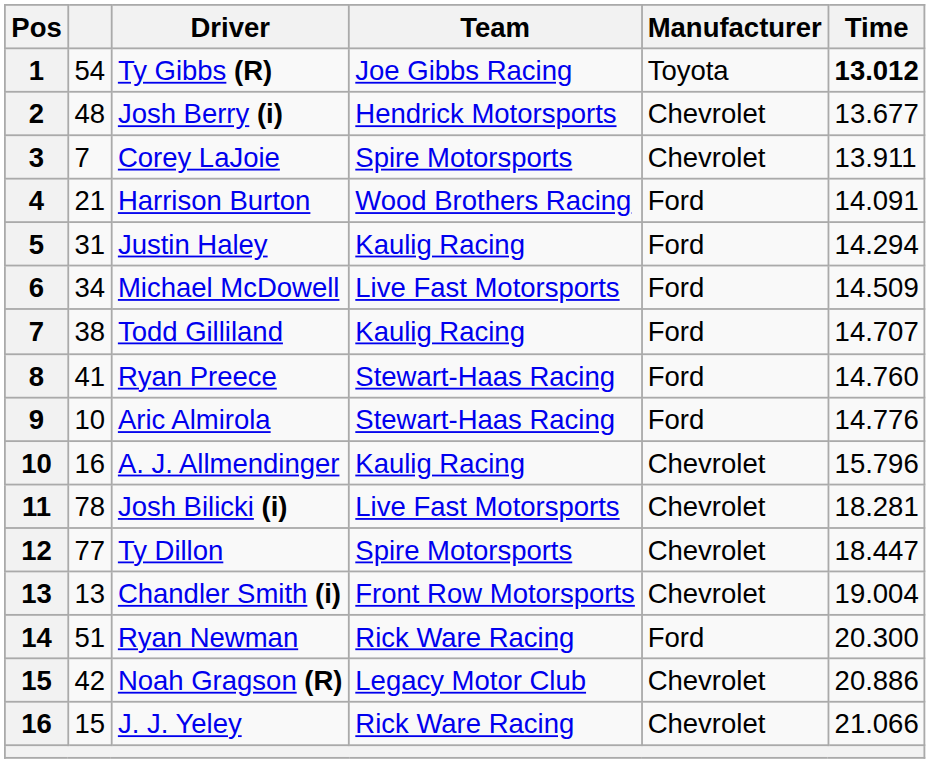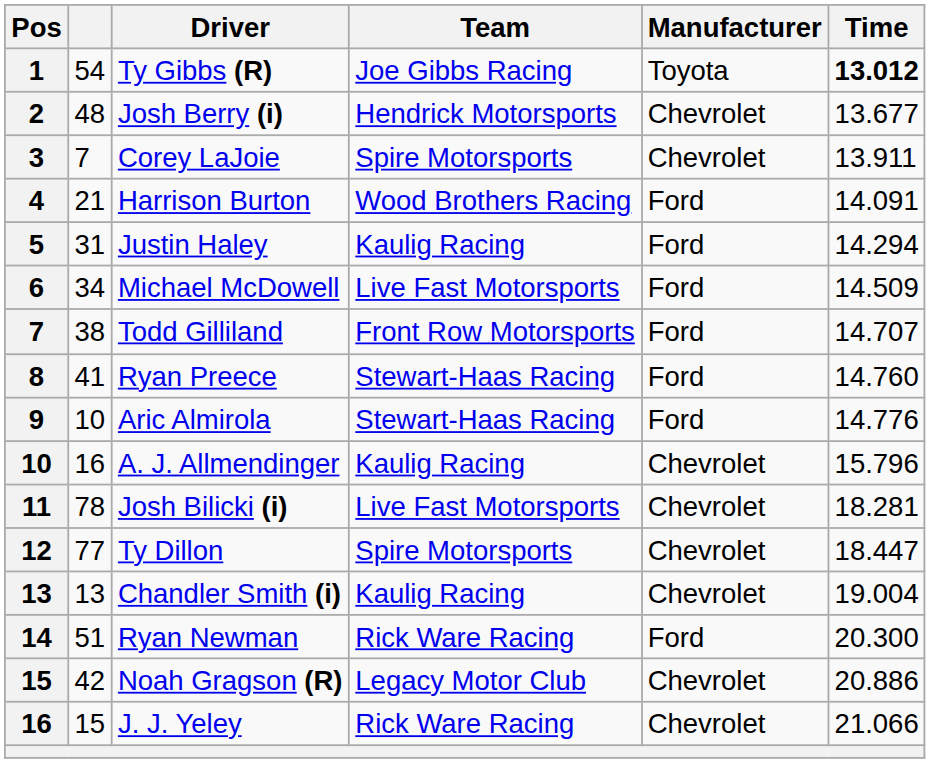 <table class="wikitable" style="font-size:95%">
 <tr>
 <th>Pos</th>
 <th></th>
 <th>Driver</th>
 <th>Team</th>
 <th>Manufacturer</th>
 <th>Time</th>
 </tr>
 <tr>
 <th>1</th>
 <td>54</td>
 <td><a href='#'>Ty Gibbs</a> <strong>(R)</strong></td>
 <td><a href='#'>Joe Gibbs Racing</a></td>
 <td>Toyota</td>
 <td><strong>13.012</strong></td>
 </tr>
 <tr>
 <th>2</th>
 <td>48</td>
 <td><a href='#'>Josh Berry</a> <strong>(i)</strong></td>
 <td><a href='#'>Hendrick Motorsports</a></td>
 <td>Chevrolet</td>
 <td>13.677</td>
 </tr>
 <tr>
 <th>3</th>
 <td>7</td>
 <td><a href='#'>Corey LaJoie</a></td>
 <td><a href='#'>Spire Motorsports</a></td>
 <td>Chevrolet</td>
 <td>13.911</td>
 </tr>
 <tr>
 <th>4</th>
 <td>21</td>
 <td><a href='#'>Harrison Burton</a></td>
 <td><a href='#'>Wood Brothers Racing</a></td>
 <td>Ford</td>
 <td>14.091</td>
 </tr>
 <tr>
 <th>5</th>
 <td>31</td>
 <td><a href='#'>Justin Haley</a></td>
 <td><a href='#'>Kaulig Racing</a></td>
 <td>Ford</td>
 <td>14.294</td>
 </tr>
 <tr>
 <th>6</th>
 <td>34</td>
 <td><a href='#'>Michael McDowell</a></td>
 <td><a href='#'>Live Fast Motorsports</a></td>
 <td>Ford</td>
 <td>14.509</td>
 </tr>
 <tr>
 <th>7</th>
 <td>38</td>
 <td><a href='#'>Todd Gilliland</a></td>
-<td><a href='#'>Kaulig Racing</a></td>
+<td><a href='#'>Front Row Motorsports</a></td>
 <td>Ford</td>
 <td>14.707</td>
 </tr>
 <tr>
 <th>8</th>
 <td>41</td>
 <td><a href='#'>Ryan Preece</a></td>
 <td><a href='#'>Stewart-Haas Racing</a></td>
 <td>Ford</td>
 <td>14.760</td>
 </tr>
 <tr>
 <th>9</th>
 <td>10</td>
 <td><a href='#'>Aric Almirola</a></td>
 <td><a href='#'>Stewart-Haas Racing</a></td>
 <td>Ford</td>
 <td>14.776</td>
 </tr>
 <tr>
 <th>10</th>
 <td>16</td>
 <td><a href='#'>A. J. Allmendinger</a></td>
 <td><a href='#'>Kaulig Racing</a></td>
 <td>Chevrolet</td>
 <td>15.796</td>
 </tr>
 <tr>
 <th>11</th>
 <td>78</td>
 <td><a href='#'>Josh Bilicki</a> <strong>(i)</strong></td>
 <td><a href='#'>Live Fast Motorsports</a></td>
 <td>Chevrolet</td>
 <td>18.281</td>
 </tr>
 <tr>
 <th>12</th>
 <td>77</td>
 <td><a href='#'>Ty Dillon</a></td>
 <td><a href='#'>Spire Motorsports</a></td>
 <td>Chevrolet</td>
 <td>18.447</td>
 </tr>
 <tr>
 <th>13</th>
 <td>13</td>
 <td><a href='#'>Chandler Smith</a> <strong>(i)</strong></td>
-<td><a href='#'>Front Row Motorsports</a></td>
+<td><a href='#'>Kaulig Racing</a></td>
 <td>Chevrolet</td>
 <td>19.004</td>
 </tr>
 <tr>
 <th>14</th>
 <td>51</td>
 <td><a href='#'>Ryan Newman</a></td>
 <td><a href='#'>Rick Ware Racing</a></td>
 <td>Ford</td>
 <td>20.300</td>
 </tr>
 <tr>
 <th>15</th>
 <td>42</td>
 <td><a href='#'>Noah Gragson</a> <strong>(R)</strong></td>
 <td><a href='#'>Legacy Motor Club</a></td>
 <td>Chevrolet</td>
 <td>20.886</td>
 </tr>
 <tr>
 <th>16</th>
 <td>15</td>
 <td><a href='#'>J. J. Yeley</a></td>
 <td><a href='#'>Rick Ware Racing</a></td>
 <td>Chevrolet</td>
 <td>21.066</td>
 </tr>
 <tr>
 <th colspan="6"></th>
 </tr>
 </table>
